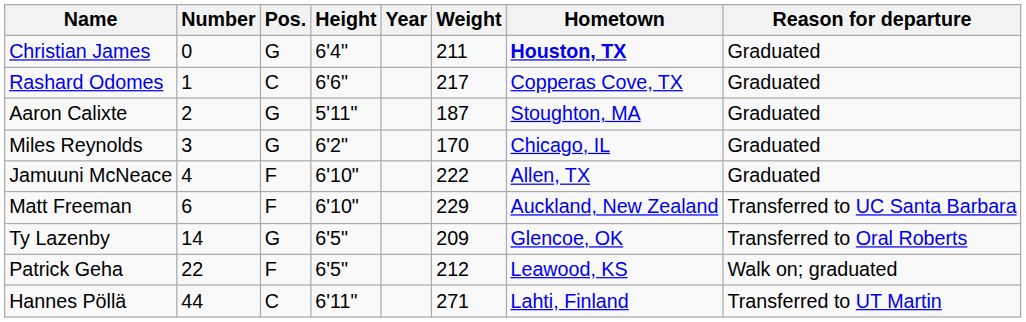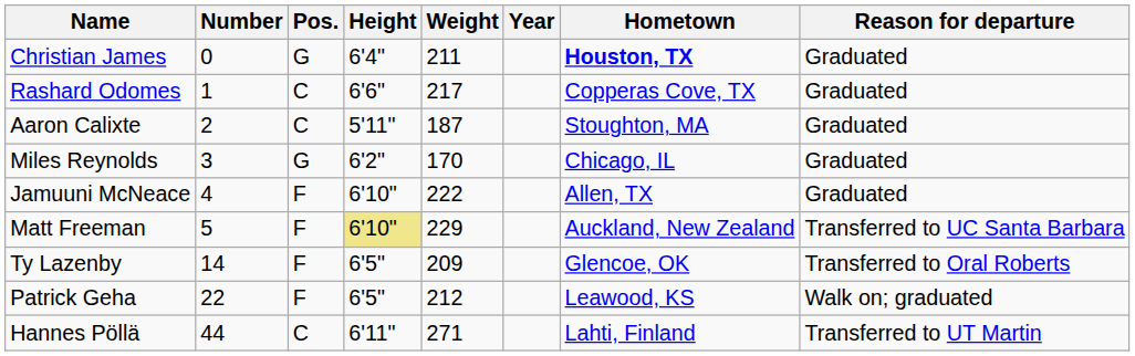 <table class="wikitable sortable" border="1">
 <tr>
 <th>Name</th>
 <th>Number</th>
 <th>Pos.</th>
 <th>Height</th>
+<th>Weight</th>
 <th>Year</th>
-<th>Weight</th>
 <th>Hometown</th>
 <th class="unsortable">Reason for departure</th>
 </tr>
 <tr>
 <td><a href='#'>Christian James</a></td>
 <td>0</td>
 <td>G</td>
 <td>6'4"</td>
+<td>211</td>
 <td></td>
-<td>211</td>
 <td><strong><a href='#'>Houston, TX</a></strong></td>
 <td>Graduated</td>
 </tr>
 <tr>
 <td><a href='#'>Rashard Odomes</a></td>
 <td>1</td>
 <td>C</td>
 <td>6'6"</td>
+<td>217</td>
 <td></td>
-<td>217</td>
 <td><a href='#'>Copperas Cove, TX</a></td>
 <td>Graduated</td>
 </tr>
 <tr>
 <td>Aaron Calixte</td>
 <td>2</td>
-<td>G</td>
+<td>C</td>
 <td>5'11"</td>
+<td>187</td>
 <td></td>
-<td>187</td>
 <td><a href='#'>Stoughton, MA</a></td>
 <td>Graduated</td>
 </tr>
 <tr>
 <td>Miles Reynolds</td>
 <td>3</td>
 <td>G</td>
 <td>6'2"</td>
+<td>170</td>
 <td></td>
-<td>170</td>
 <td><a href='#'>Chicago, IL</a></td>
 <td>Graduated</td>
 </tr>
 <tr>
 <td>Jamuuni McNeace</td>
 <td>4</td>
 <td>F</td>
 <td>6'10"</td>
+<td>222</td>
 <td></td>
-<td>222</td>
 <td><a href='#'>Allen, TX</a></td>
 <td>Graduated</td>
 </tr>
 <tr>
 <td>Matt Freeman</td>
-<td>6</td>
+<td>5</td>
 <td>F</td>
-<td>6'10"</td>
+<td style="background: khaki;">6'10"</td>
+<td>229</td>
 <td></td>
-<td>229</td>
 <td><a href='#'>Auckland, New Zealand</a></td>
 <td>Transferred to <a href='#'>UC Santa Barbara</a></td>
 </tr>
 <tr>
 <td>Ty Lazenby</td>
 <td>14</td>
-<td>G</td>
+<td>F</td>
 <td>6'5"</td>
+<td>209</td>
 <td></td>
-<td>209</td>
 <td><a href='#'>Glencoe, OK</a></td>
 <td>Transferred to <a href='#'>Oral Roberts</a></td>
 </tr>
 <tr>
 <td>Patrick Geha</td>
 <td>22</td>
 <td>F</td>
 <td>6'5"</td>
+<td>212</td>
 <td></td>
-<td>212</td>
 <td><a href='#'>Leawood, KS</a></td>
 <td>Walk on; graduated</td>
 </tr>
 <tr>
 <td>Hannes Pöllä</td>
 <td>44</td>
 <td>C</td>
 <td>6'11"</td>
+<td>271</td>
 <td></td>
-<td>271</td>
 <td><a href='#'>Lahti, Finland</a></td>
 <td>Transferred to <a href='#'>UT Martin</a></td>
 </tr>
 </table>
